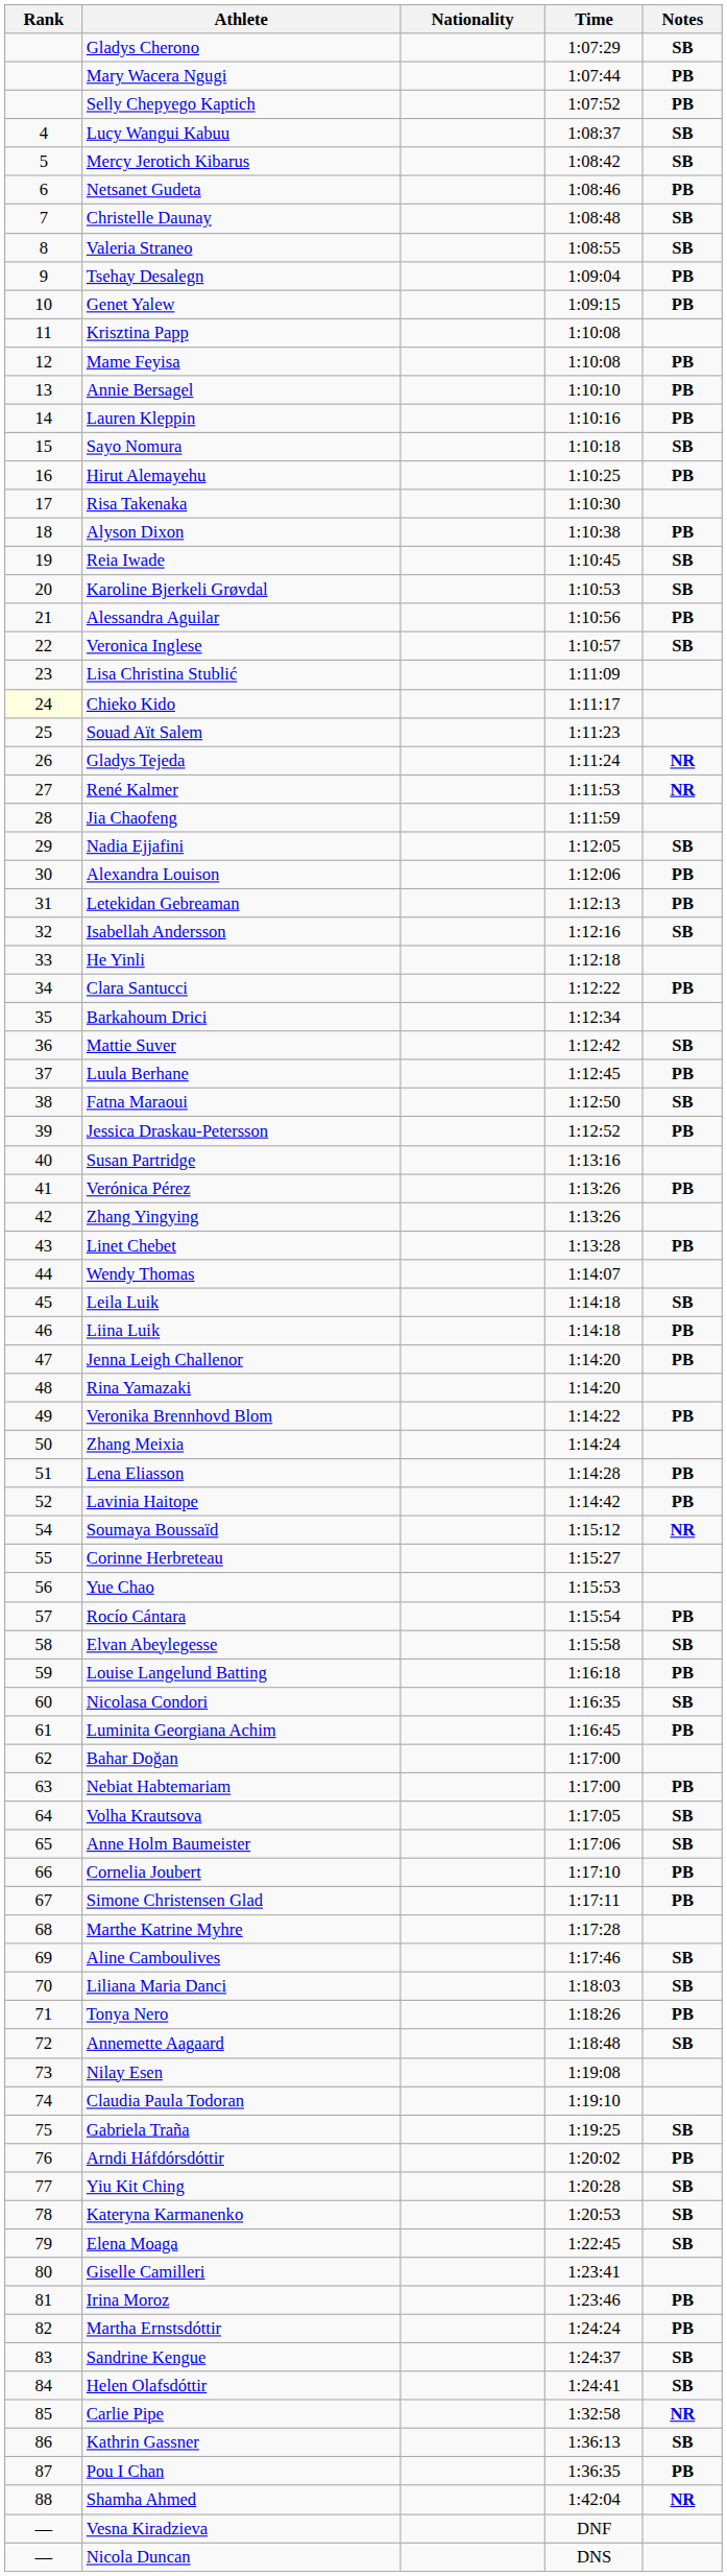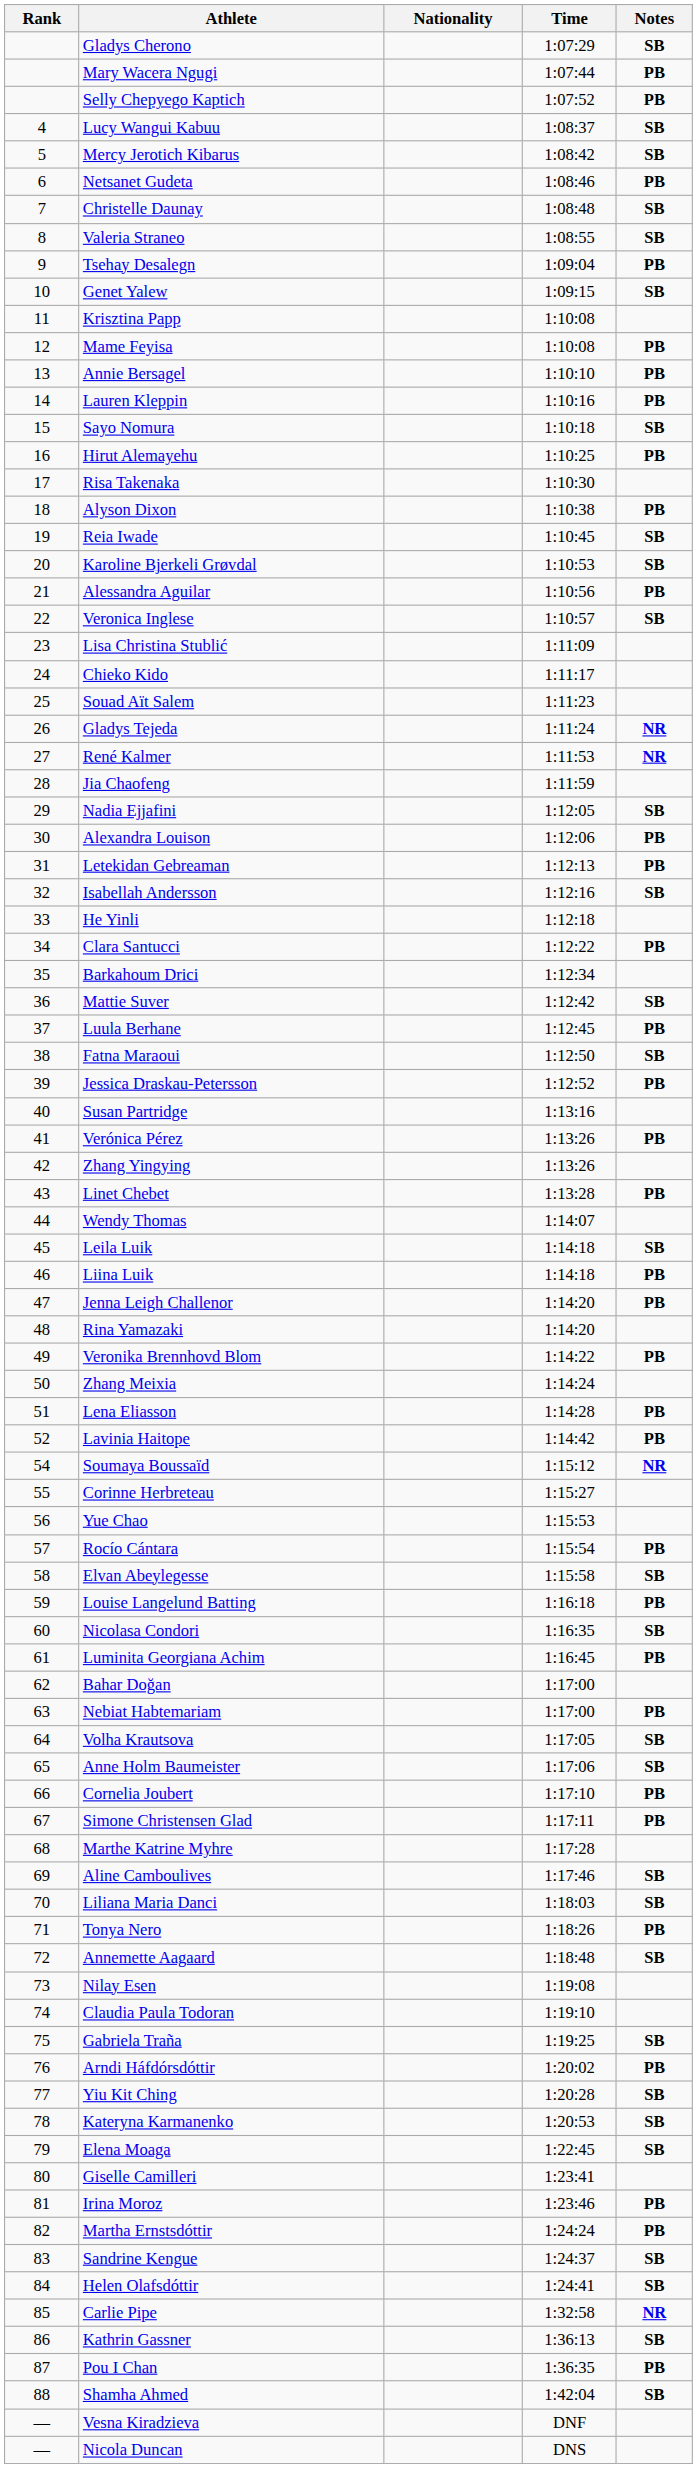 <table class="wikitable sortable" style=" text-align:center; font-size:95%;" width="50%">
 <tr>
 <th>Rank</th>
 <th>Athlete</th>
 <th>Nationality</th>
 <th>Time</th>
 <th>Notes</th>
 </tr>
 <tr>
 <td align=center></td>
 <td align=left><a href='#'>Gladys Cherono</a></td>
 <td align=left></td>
 <td>1:07:29</td>
 <td><strong>SB</strong></td>
 </tr>
 <tr>
 <td align=center></td>
 <td align=left><a href='#'>Mary Wacera Ngugi</a></td>
 <td align=left></td>
 <td>1:07:44</td>
 <td><strong>PB</strong></td>
 </tr>
 <tr>
 <td align=center></td>
 <td align=left><a href='#'>Selly Chepyego Kaptich</a></td>
 <td align=left></td>
 <td>1:07:52</td>
 <td><strong>PB</strong></td>
 </tr>
 <tr>
 <td align=center>4</td>
 <td align=left><a href='#'>Lucy Wangui Kabuu</a></td>
 <td align=left></td>
 <td>1:08:37</td>
 <td><strong>SB</strong></td>
 </tr>
 <tr>
 <td align=center>5</td>
 <td align=left><a href='#'>Mercy Jerotich Kibarus</a></td>
 <td align=left></td>
 <td>1:08:42</td>
 <td><strong>SB</strong></td>
 </tr>
 <tr>
 <td align=center>6</td>
 <td align=left><a href='#'>Netsanet Gudeta</a></td>
 <td align=left></td>
 <td>1:08:46</td>
 <td><strong>PB</strong></td>
 </tr>
 <tr>
 <td align=center>7</td>
 <td align=left><a href='#'>Christelle Daunay</a></td>
 <td align=left></td>
 <td>1:08:48</td>
 <td><strong>SB</strong></td>
 </tr>
 <tr>
 <td align=center>8</td>
 <td align=left><a href='#'>Valeria Straneo</a></td>
 <td align=left></td>
 <td>1:08:55</td>
 <td><strong>SB</strong></td>
 </tr>
 <tr>
 <td align=center>9</td>
 <td align=left><a href='#'>Tsehay Desalegn</a></td>
 <td align=left></td>
 <td>1:09:04</td>
 <td><strong>PB</strong></td>
 </tr>
 <tr>
 <td align=center>10</td>
 <td align=left><a href='#'>Genet Yalew</a></td>
 <td align=left></td>
 <td>1:09:15</td>
-<td><strong>PB</strong></td>
+<td><strong>SB</strong></td>
 </tr>
 <tr>
 <td align=center>11</td>
 <td align=left><a href='#'>Krisztina Papp</a></td>
 <td align=left></td>
 <td>1:10:08</td>
 <td></td>
 </tr>
 <tr>
 <td align=center>12</td>
 <td align=left><a href='#'>Mame Feyisa</a></td>
 <td align=left></td>
 <td>1:10:08</td>
 <td><strong>PB</strong></td>
 </tr>
 <tr>
 <td align=center>13</td>
 <td align=left><a href='#'>Annie Bersagel</a></td>
 <td align=left></td>
 <td>1:10:10</td>
 <td><strong>PB</strong></td>
 </tr>
 <tr>
 <td align=center>14</td>
 <td align=left><a href='#'>Lauren Kleppin</a></td>
 <td align=left></td>
 <td>1:10:16</td>
 <td><strong>PB</strong></td>
 </tr>
 <tr>
 <td align=center>15</td>
 <td align=left><a href='#'>Sayo Nomura</a></td>
 <td align=left></td>
 <td>1:10:18</td>
 <td><strong>SB</strong></td>
 </tr>
 <tr>
 <td align=center>16</td>
 <td align=left><a href='#'>Hirut Alemayehu</a></td>
 <td align=left></td>
 <td>1:10:25</td>
 <td><strong>PB</strong></td>
 </tr>
 <tr>
 <td align=center>17</td>
 <td align=left><a href='#'>Risa Takenaka</a></td>
 <td align=left></td>
 <td>1:10:30</td>
 <td></td>
 </tr>
 <tr>
 <td align=center>18</td>
 <td align=left><a href='#'>Alyson Dixon</a></td>
 <td align=left></td>
 <td>1:10:38</td>
 <td><strong>PB</strong></td>
 </tr>
 <tr>
 <td align=center>19</td>
 <td align=left><a href='#'>Reia Iwade</a></td>
 <td align=left></td>
 <td>1:10:45</td>
 <td><strong>SB</strong></td>
 </tr>
 <tr>
 <td align=center>20</td>
 <td align=left><a href='#'>Karoline Bjerkeli Grøvdal</a></td>
 <td align=left></td>
 <td>1:10:53</td>
 <td><strong>SB</strong></td>
 </tr>
 <tr>
 <td align=center>21</td>
 <td align=left><a href='#'>Alessandra Aguilar</a></td>
 <td align=left></td>
 <td>1:10:56</td>
 <td><strong>PB</strong></td>
 </tr>
 <tr>
 <td align=center>22</td>
 <td align=left><a href='#'>Veronica Inglese</a></td>
 <td align=left></td>
 <td>1:10:57</td>
 <td><strong>SB</strong></td>
 </tr>
 <tr>
 <td align=center>23</td>
 <td align=left><a href='#'>Lisa Christina Stublić</a></td>
 <td align=left></td>
 <td>1:11:09</td>
 <td></td>
 </tr>
 <tr>
-<td align=center style="background: lightyellow;">24</td>
+<td align=center>24</td>
 <td align=left><a href='#'>Chieko Kido</a></td>
 <td align=left></td>
 <td>1:11:17</td>
 <td></td>
 </tr>
 <tr>
 <td align=center>25</td>
 <td align=left><a href='#'>Souad Aït Salem</a></td>
 <td align=left></td>
 <td>1:11:23</td>
 <td></td>
 </tr>
 <tr>
 <td align=center>26</td>
 <td align=left><a href='#'>Gladys Tejeda</a></td>
 <td align=left></td>
 <td>1:11:24</td>
 <td><strong><a href='#'>NR</a></strong></td>
 </tr>
 <tr>
 <td align=center>27</td>
 <td align=left><a href='#'>René Kalmer</a></td>
 <td align=left></td>
 <td>1:11:53</td>
 <td><strong><a href='#'>NR</a></strong></td>
 </tr>
 <tr>
 <td align=center>28</td>
 <td align=left><a href='#'>Jia Chaofeng</a></td>
 <td align=left></td>
 <td>1:11:59</td>
 <td></td>
 </tr>
 <tr>
 <td align=center>29</td>
 <td align=left><a href='#'>Nadia Ejjafini</a></td>
 <td align=left></td>
 <td>1:12:05</td>
 <td><strong>SB</strong></td>
 </tr>
 <tr>
 <td align=center>30</td>
 <td align=left><a href='#'>Alexandra Louison</a></td>
 <td align=left></td>
 <td>1:12:06</td>
 <td><strong>PB</strong></td>
 </tr>
 <tr>
 <td align=center>31</td>
 <td align=left><a href='#'>Letekidan Gebreaman</a></td>
 <td align=left></td>
 <td>1:12:13</td>
 <td><strong>PB</strong></td>
 </tr>
 <tr>
 <td align=center>32</td>
 <td align=left><a href='#'>Isabellah Andersson</a></td>
 <td align=left></td>
 <td>1:12:16</td>
 <td><strong>SB</strong></td>
 </tr>
 <tr>
 <td align=center>33</td>
 <td align=left><a href='#'>He Yinli</a></td>
 <td align=left></td>
 <td>1:12:18</td>
 <td></td>
 </tr>
 <tr>
 <td align=center>34</td>
 <td align=left><a href='#'>Clara Santucci</a></td>
 <td align=left></td>
 <td>1:12:22</td>
 <td><strong>PB</strong></td>
 </tr>
 <tr>
 <td align=center>35</td>
 <td align=left><a href='#'>Barkahoum Drici</a></td>
 <td align=left></td>
 <td>1:12:34</td>
 <td></td>
 </tr>
 <tr>
 <td align=center>36</td>
 <td align=left><a href='#'>Mattie Suver</a></td>
 <td align=left></td>
 <td>1:12:42</td>
 <td><strong>SB</strong></td>
 </tr>
 <tr>
 <td align=center>37</td>
 <td align=left><a href='#'>Luula Berhane</a></td>
 <td align=left></td>
 <td>1:12:45</td>
 <td><strong>PB</strong></td>
 </tr>
 <tr>
 <td align=center>38</td>
 <td align=left><a href='#'>Fatna Maraoui</a></td>
 <td align=left></td>
 <td>1:12:50</td>
 <td><strong>SB</strong></td>
 </tr>
 <tr>
 <td align=center>39</td>
 <td align=left><a href='#'>Jessica Draskau-Petersson</a></td>
 <td align=left></td>
 <td>1:12:52</td>
 <td><strong>PB</strong></td>
 </tr>
 <tr>
 <td align=center>40</td>
 <td align=left><a href='#'>Susan Partridge</a></td>
 <td align=left></td>
 <td>1:13:16</td>
 <td></td>
 </tr>
 <tr>
 <td align=center>41</td>
 <td align=left><a href='#'>Verónica Pérez</a></td>
 <td align=left></td>
 <td>1:13:26</td>
 <td><strong>PB</strong></td>
 </tr>
 <tr>
 <td align=center>42</td>
 <td align=left><a href='#'>Zhang Yingying</a></td>
 <td align=left></td>
 <td>1:13:26</td>
 <td></td>
 </tr>
 <tr>
 <td align=center>43</td>
 <td align=left><a href='#'>Linet Chebet</a></td>
 <td align=left></td>
 <td>1:13:28</td>
 <td><strong>PB</strong></td>
 </tr>
 <tr>
 <td align=center>44</td>
 <td align=left><a href='#'>Wendy Thomas</a></td>
 <td align=left></td>
 <td>1:14:07</td>
 <td></td>
 </tr>
 <tr>
 <td align=center>45</td>
 <td align=left><a href='#'>Leila Luik</a></td>
 <td align=left></td>
 <td>1:14:18</td>
 <td><strong>SB</strong></td>
 </tr>
 <tr>
 <td align=center>46</td>
 <td align=left><a href='#'>Liina Luik</a></td>
 <td align=left></td>
 <td>1:14:18</td>
 <td><strong>PB</strong></td>
 </tr>
 <tr>
 <td align=center>47</td>
 <td align=left><a href='#'>Jenna Leigh Challenor</a></td>
 <td align=left></td>
 <td>1:14:20</td>
 <td><strong>PB</strong></td>
 </tr>
 <tr>
 <td align=center>48</td>
 <td align=left><a href='#'>Rina Yamazaki</a></td>
 <td align=left></td>
 <td>1:14:20</td>
 <td></td>
 </tr>
 <tr>
 <td align=center>49</td>
 <td align=left><a href='#'>Veronika Brennhovd Blom</a></td>
 <td align=left></td>
 <td>1:14:22</td>
 <td><strong>PB</strong></td>
 </tr>
 <tr>
 <td align=center>50</td>
 <td align=left><a href='#'>Zhang Meixia</a></td>
 <td align=left></td>
 <td>1:14:24</td>
 <td></td>
 </tr>
 <tr>
 <td align=center>51</td>
 <td align=left><a href='#'>Lena Eliasson</a></td>
 <td align=left></td>
 <td>1:14:28</td>
 <td><strong>PB</strong></td>
 </tr>
 <tr>
 <td align=center>52</td>
 <td align=left><a href='#'>Lavinia Haitope</a></td>
 <td align=left></td>
 <td>1:14:42</td>
 <td><strong>PB</strong></td>
 </tr>
 <tr>
 <td align=center>54</td>
 <td align=left><a href='#'>Soumaya Boussaïd</a></td>
 <td align=left></td>
 <td>1:15:12</td>
 <td><strong><a href='#'>NR</a></strong></td>
 </tr>
 <tr>
 <td align=center>55</td>
 <td align=left><a href='#'>Corinne Herbreteau</a></td>
 <td align=left></td>
 <td>1:15:27</td>
 <td></td>
 </tr>
 <tr>
 <td align=center>56</td>
 <td align=left><a href='#'>Yue Chao</a></td>
 <td align=left></td>
 <td>1:15:53</td>
 <td></td>
 </tr>
 <tr>
 <td align=center>57</td>
 <td align=left><a href='#'>Rocío Cántara</a></td>
 <td align=left></td>
 <td>1:15:54</td>
 <td><strong>PB</strong></td>
 </tr>
 <tr>
 <td align=center>58</td>
 <td align=left><a href='#'>Elvan Abeylegesse</a></td>
 <td align=left></td>
 <td>1:15:58</td>
 <td><strong>SB</strong></td>
 </tr>
 <tr>
 <td align=center>59</td>
 <td align=left><a href='#'>Louise Langelund Batting</a></td>
 <td align=left></td>
 <td>1:16:18</td>
 <td><strong>PB</strong></td>
 </tr>
 <tr>
 <td align=center>60</td>
 <td align=left><a href='#'>Nicolasa Condori</a></td>
 <td align=left></td>
 <td>1:16:35</td>
 <td><strong>SB</strong></td>
 </tr>
 <tr>
 <td align=center>61</td>
 <td align=left><a href='#'>Luminita Georgiana Achim</a></td>
 <td align=left></td>
 <td>1:16:45</td>
 <td><strong>PB</strong></td>
 </tr>
 <tr>
 <td align=center>62</td>
 <td align=left><a href='#'>Bahar Doğan</a></td>
 <td align=left></td>
 <td>1:17:00</td>
 <td></td>
 </tr>
 <tr>
 <td align=center>63</td>
 <td align=left><a href='#'>Nebiat Habtemariam</a></td>
 <td align=left></td>
 <td>1:17:00</td>
 <td><strong>PB</strong></td>
 </tr>
 <tr>
 <td align=center>64</td>
 <td align=left><a href='#'>Volha Krautsova</a></td>
 <td align=left></td>
 <td>1:17:05</td>
 <td><strong>SB</strong></td>
 </tr>
 <tr>
 <td align=center>65</td>
 <td align=left><a href='#'>Anne Holm Baumeister</a></td>
 <td align=left></td>
 <td>1:17:06</td>
 <td><strong>SB</strong></td>
 </tr>
 <tr>
 <td align=center>66</td>
 <td align=left><a href='#'>Cornelia Joubert</a></td>
 <td align=left></td>
 <td>1:17:10</td>
 <td><strong>PB</strong></td>
 </tr>
 <tr>
 <td align=center>67</td>
 <td align=left><a href='#'>Simone Christensen Glad</a></td>
 <td align=left></td>
 <td>1:17:11</td>
 <td><strong>PB</strong></td>
 </tr>
 <tr>
 <td align=center>68</td>
 <td align=left><a href='#'>Marthe Katrine Myhre</a></td>
 <td align=left></td>
 <td>1:17:28</td>
 <td></td>
 </tr>
 <tr>
 <td align=center>69</td>
 <td align=left><a href='#'>Aline Camboulives</a></td>
 <td align=left></td>
 <td>1:17:46</td>
 <td><strong>SB</strong></td>
 </tr>
 <tr>
 <td align=center>70</td>
 <td align=left><a href='#'>Liliana Maria Danci</a></td>
 <td align=left></td>
 <td>1:18:03</td>
 <td><strong>SB</strong></td>
 </tr>
 <tr>
 <td align=center>71</td>
 <td align=left><a href='#'>Tonya Nero</a></td>
 <td align=left></td>
 <td>1:18:26</td>
 <td><strong>PB</strong></td>
 </tr>
 <tr>
 <td align=center>72</td>
 <td align=left><a href='#'>Annemette Aagaard</a></td>
 <td align=left></td>
 <td>1:18:48</td>
 <td><strong>SB</strong></td>
 </tr>
 <tr>
 <td align=center>73</td>
 <td align=left><a href='#'>Nilay Esen</a></td>
 <td align=left></td>
 <td>1:19:08</td>
 <td></td>
 </tr>
 <tr>
 <td align=center>74</td>
 <td align=left><a href='#'>Claudia Paula Todoran</a></td>
 <td align=left></td>
 <td>1:19:10</td>
 <td></td>
 </tr>
 <tr>
 <td align=center>75</td>
 <td align=left><a href='#'>Gabriela Traña</a></td>
 <td align=left></td>
 <td>1:19:25</td>
 <td><strong>SB</strong></td>
 </tr>
 <tr>
 <td align=center>76</td>
 <td align=left><a href='#'>Arndi Háfdórsdóttir</a></td>
 <td align=left></td>
 <td>1:20:02</td>
 <td><strong>PB</strong></td>
 </tr>
 <tr>
 <td align=center>77</td>
 <td align=left><a href='#'>Yiu Kit Ching</a></td>
 <td align=left></td>
 <td>1:20:28</td>
 <td><strong>SB</strong></td>
 </tr>
 <tr>
 <td align=center>78</td>
 <td align=left><a href='#'>Kateryna Karmanenko</a></td>
 <td align=left></td>
 <td>1:20:53</td>
 <td><strong>SB</strong></td>
 </tr>
 <tr>
 <td align=center>79</td>
 <td align=left><a href='#'>Elena Moaga</a></td>
 <td align=left></td>
 <td>1:22:45</td>
 <td><strong>SB</strong></td>
 </tr>
 <tr>
 <td align=center>80</td>
 <td align=left><a href='#'>Giselle Camilleri</a></td>
 <td align=left></td>
 <td>1:23:41</td>
 <td></td>
 </tr>
 <tr>
 <td align=center>81</td>
 <td align=left><a href='#'>Irina Moroz</a></td>
 <td align=left></td>
 <td>1:23:46</td>
 <td><strong>PB</strong></td>
 </tr>
 <tr>
 <td align=center>82</td>
 <td align=left><a href='#'>Martha Ernstsdóttir</a></td>
 <td align=left></td>
 <td>1:24:24</td>
 <td><strong>PB</strong></td>
 </tr>
 <tr>
 <td align=center>83</td>
 <td align=left><a href='#'>Sandrine Kengue</a></td>
 <td align=left></td>
 <td>1:24:37</td>
 <td><strong>SB</strong></td>
 </tr>
 <tr>
 <td align=center>84</td>
 <td align=left><a href='#'>Helen Olafsdóttir</a></td>
 <td align=left></td>
 <td>1:24:41</td>
 <td><strong>SB</strong></td>
 </tr>
 <tr>
 <td align=center>85</td>
 <td align=left><a href='#'>Carlie Pipe</a></td>
 <td align=left></td>
 <td>1:32:58</td>
 <td><strong><a href='#'>NR</a></strong></td>
 </tr>
 <tr>
 <td align=center>86</td>
 <td align=left><a href='#'>Kathrin Gassner</a></td>
 <td align=left></td>
 <td>1:36:13</td>
 <td><strong>SB</strong></td>
 </tr>
 <tr>
 <td align=center>87</td>
 <td align=left><a href='#'>Pou I Chan</a></td>
 <td align=left></td>
 <td>1:36:35</td>
 <td><strong>PB</strong></td>
 </tr>
 <tr>
 <td align=center>88</td>
 <td align=left><a href='#'>Shamha Ahmed</a></td>
 <td align=left></td>
 <td>1:42:04</td>
-<td><strong><a href='#'>NR</a></strong></td>
+<td><strong>SB</strong></td>
 </tr>
 <tr>
 <td align=center>—</td>
 <td align=left><a href='#'>Vesna Kiradzieva</a></td>
 <td align=left></td>
 <td>DNF</td>
 <td></td>
 </tr>
 <tr>
 <td align=center>—</td>
 <td align=left><a href='#'>Nicola Duncan</a></td>
 <td align=left></td>
 <td>DNS</td>
 <td></td>
 </tr>
 </table>
